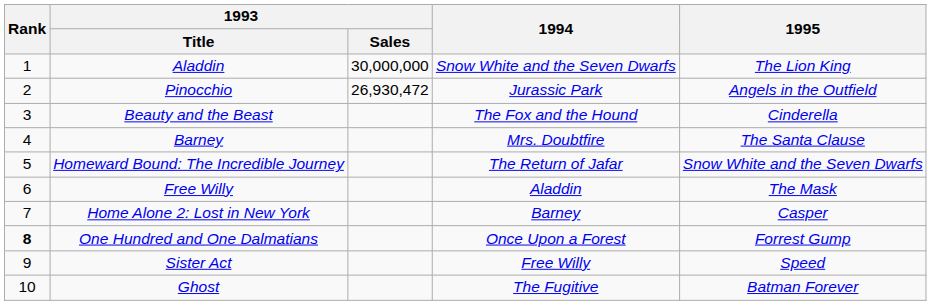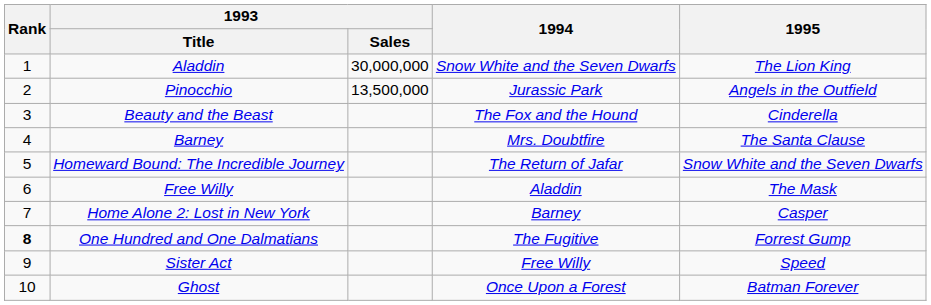 <table class="wikitable sortable" style="text-align:center">
 <tr>
 <th rowspan="2">Rank</th>
 <th colspan="2">1993</th>
 <th rowspan="2">1994</th>
 <th rowspan="2">1995</th>
 </tr>
 <tr>
 <th>Title</th>
 <th>Sales</th>
 </tr>
 <tr>
 <td>1</td>
 <td><em><a href='#'>Aladdin</a></em></td>
 <td>30,000,000</td>
 <td><em><a href='#'>Snow White and the Seven Dwarfs</a></em></td>
 <td><em><a href='#'>The Lion King</a></em></td>
 </tr>
 <tr>
 <td>2</td>
 <td><em><a href='#'>Pinocchio</a></em></td>
-<td>26,930,472</td>
+<td>13,500,000</td>
 <td><em><a href='#'>Jurassic Park</a></em></td>
 <td><em><a href='#'>Angels in the Outfield</a></em></td>
 </tr>
 <tr>
 <td>3</td>
 <td><em><a href='#'>Beauty and the Beast</a></em></td>
 <td></td>
 <td><em><a href='#'>The Fox and the Hound</a></em></td>
 <td><em><a href='#'>Cinderella</a></em></td>
 </tr>
 <tr>
 <td>4</td>
 <td><em><a href='#'>Barney</a></em></td>
 <td></td>
 <td><em><a href='#'>Mrs. Doubtfire</a></em></td>
 <td><em><a href='#'>The Santa Clause</a></em></td>
 </tr>
 <tr>
 <td>5</td>
 <td><em><a href='#'>Homeward Bound: The Incredible Journey</a></em></td>
 <td></td>
 <td><em><a href='#'>The Return of Jafar</a></em></td>
 <td><em><a href='#'>Snow White and the Seven Dwarfs</a></em></td>
 </tr>
 <tr>
 <td>6</td>
 <td><em><a href='#'>Free Willy</a></em></td>
 <td></td>
 <td><em><a href='#'>Aladdin</a></em></td>
 <td><em><a href='#'>The Mask</a></em></td>
 </tr>
 <tr>
 <td>7</td>
 <td><em><a href='#'>Home Alone 2: Lost in New York</a></em></td>
 <td></td>
 <td><em><a href='#'>Barney</a></em></td>
 <td><em><a href='#'>Casper</a></em></td>
 </tr>
 <tr>
 <td><strong>8</strong></td>
 <td><em><a href='#'>One Hundred and One Dalmatians</a></em></td>
 <td></td>
-<td><em><a href='#'>Once Upon a Forest</a></em></td>
+<td><em><a href='#'>The Fugitive</a></em></td>
 <td><em><a href='#'>Forrest Gump</a></em></td>
 </tr>
 <tr>
 <td>9</td>
 <td><em><a href='#'>Sister Act</a></em></td>
 <td></td>
 <td><em><a href='#'>Free Willy</a></em></td>
 <td><em><a href='#'>Speed</a></em></td>
 </tr>
 <tr>
 <td>10</td>
 <td><em><a href='#'>Ghost</a></em></td>
 <td></td>
-<td><em><a href='#'>The Fugitive</a></em></td>
+<td><em><a href='#'>Once Upon a Forest</a></em></td>
 <td><em><a href='#'>Batman Forever</a></em></td>
 </tr>
 </table>
